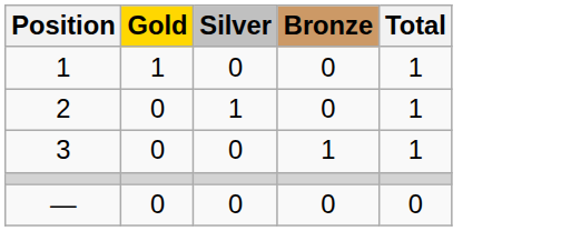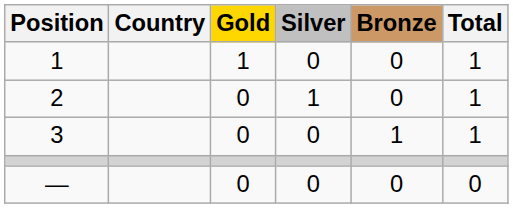 <table class=wikitable>
 <tr>
 <th>Position</th>
+<th>Country</th>
 <td align=center bgcolor=gold><strong>Gold</strong></td>
 <td align=center bgcolor=silver><strong>Silver</strong></td>
 <td align=center bgcolor=cc9966><strong>Bronze</strong></td>
 <th>Total</th>
 </tr>
 <tr align=center>
 <td>1</td>
+<td align=left></td>
 <td>1</td>
 <td>0</td>
 <td>0</td>
 <td>1</td>
 </tr>
 <tr align=center>
 <td>2</td>
+<td align=left></td>
 <td>0</td>
 <td>1</td>
 <td>0</td>
 <td>1</td>
 </tr>
 <tr align=center>
 <td>3</td>
+<td align=left></td>
 <td>0</td>
 <td>0</td>
 <td>1</td>
 <td>1</td>
 </tr>
 <tr bgcolor=lightgray>
 <td></td>
 <td></td>
 <td></td>
 <td></td>
 <td></td>
+<td></td>
 </tr>
 <tr align=center>
 <td>—</td>
+<td align=left></td>
 <td>0</td>
 <td>0</td>
 <td>0</td>
 <td>0</td>
 </tr>
 </table>
